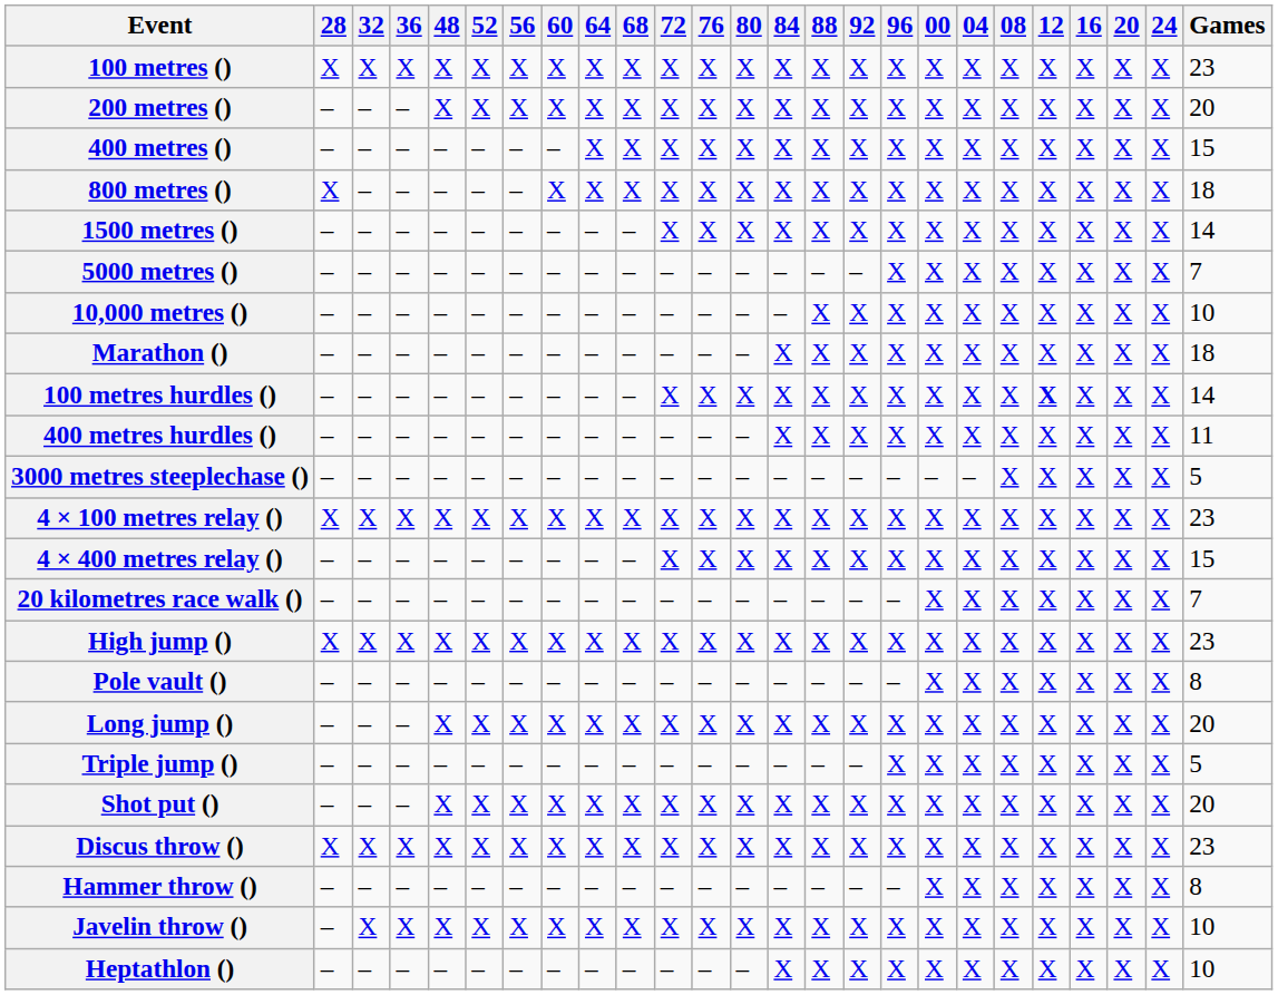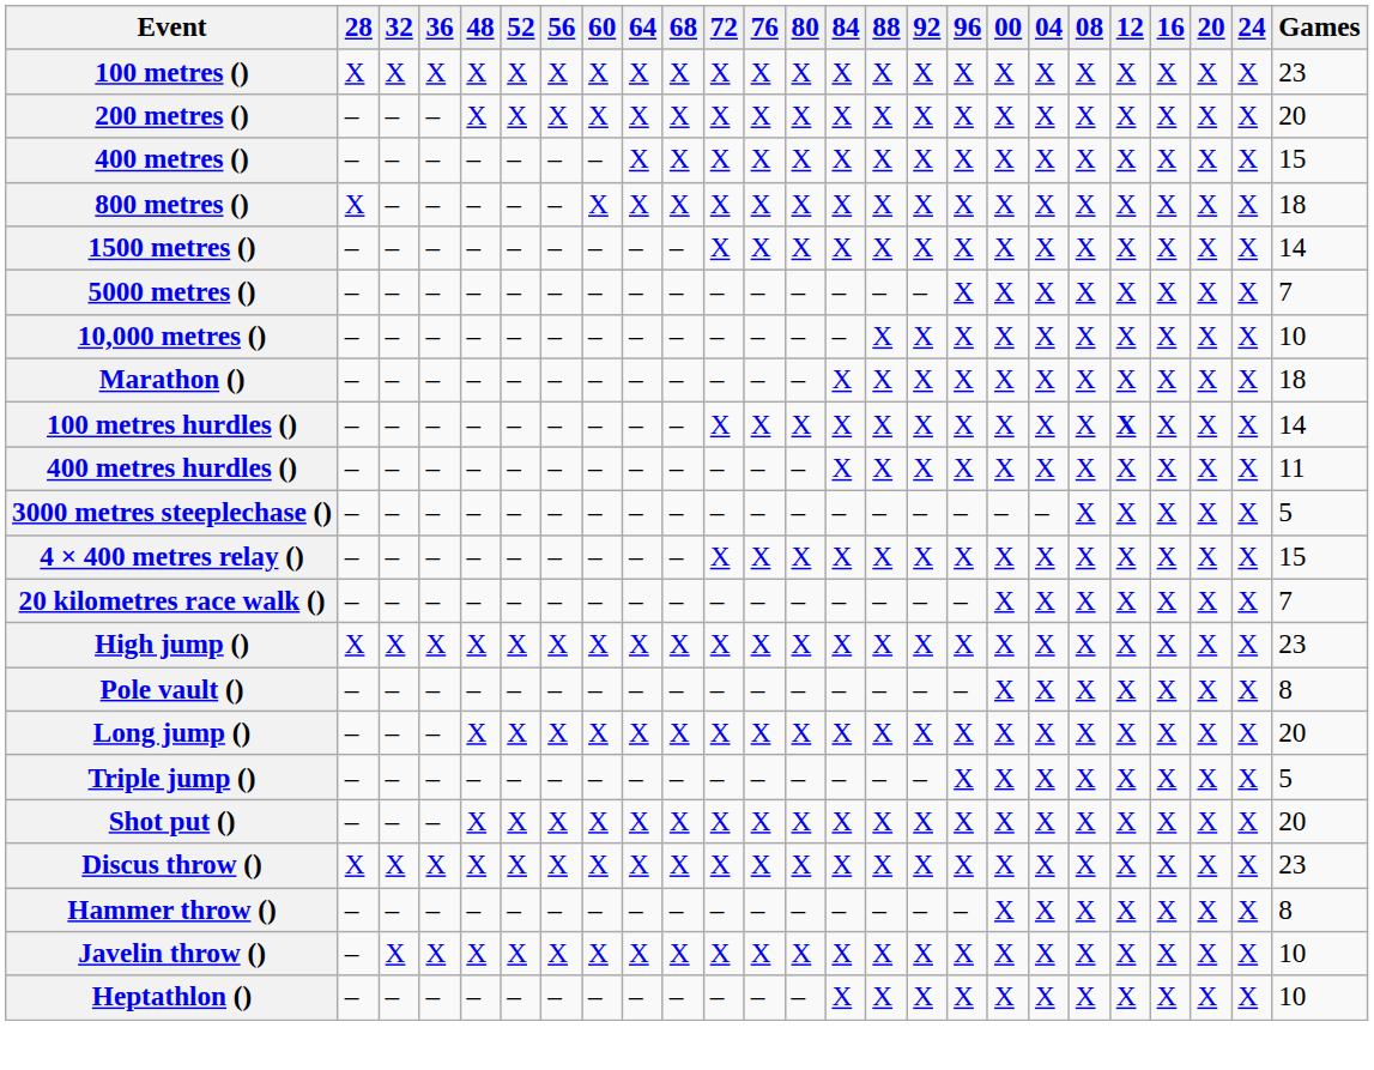 <table class="wikitable plainrowheaders sticky-header defaultcenter">
 <tr>
 <th scope="col">Event</th>
 <th><a href='#'>28</a></th>
 <th scope="col"><a href='#'>32</a></th>
 <th scope="col"><a href='#'>36</a></th>
 <th scope="col"><a href='#'>48</a></th>
 <th scope="col"><a href='#'>52</a></th>
 <th scope="col"><a href='#'>56</a></th>
 <th scope="col"><a href='#'>60</a></th>
 <th scope="col"><a href='#'>64</a></th>
 <th scope="col"><a href='#'>68</a></th>
 <th scope="col"><a href='#'>72</a></th>
 <th scope="col"><a href='#'>76</a></th>
 <th scope="col"><a href='#'>80</a></th>
 <th scope="col"><a href='#'>84</a></th>
 <th scope="col"><a href='#'>88</a></th>
 <th scope="col"><a href='#'>92</a></th>
 <th scope="col"><a href='#'>96</a></th>
 <th scope="col"><a href='#'>00</a></th>
 <th scope="col"><a href='#'>04</a></th>
 <th scope="col"><a href='#'>08</a></th>
 <th scope="col"><a href='#'>12</a></th>
 <th scope="col"><a href='#'>16</a></th>
 <th scope="col"><a href='#'>20</a></th>
 <th scope="col"><a href='#'>24</a></th>
 <th scope="col">Games</th>
 </tr>
 <tr>
 <th scope="row"><a href='#'>100 metres</a> ()</th>
 <td><a href='#'>X</a></td>
 <td><a href='#'>X</a></td>
 <td><a href='#'>X</a></td>
 <td><a href='#'>X</a></td>
 <td><a href='#'>X</a></td>
 <td><a href='#'>X</a></td>
 <td><a href='#'>X</a></td>
 <td><a href='#'>X</a></td>
 <td><a href='#'>X</a></td>
 <td><a href='#'>X</a></td>
 <td><a href='#'>X</a></td>
 <td><a href='#'>X</a></td>
 <td><a href='#'>X</a></td>
 <td><a href='#'>X</a></td>
 <td><a href='#'>X</a></td>
 <td><a href='#'>X</a></td>
 <td><a href='#'>X</a></td>
 <td><a href='#'>X</a></td>
 <td><a href='#'>X</a></td>
 <td><a href='#'>X</a></td>
 <td><a href='#'>X</a></td>
 <td><a href='#'>X</a></td>
 <td><a href='#'>X</a></td>
 <td>23</td>
 </tr>
 <tr>
 <th scope="row"><a href='#'>200 metres</a> ()</th>
 <td>–</td>
 <td>–</td>
 <td>–</td>
 <td><a href='#'>X</a></td>
 <td><a href='#'>X</a></td>
 <td><a href='#'>X</a></td>
 <td><a href='#'>X</a></td>
 <td><a href='#'>X</a></td>
 <td><a href='#'>X</a></td>
 <td><a href='#'>X</a></td>
 <td><a href='#'>X</a></td>
 <td><a href='#'>X</a></td>
 <td><a href='#'>X</a></td>
 <td><a href='#'>X</a></td>
 <td><a href='#'>X</a></td>
 <td><a href='#'>X</a></td>
 <td><a href='#'>X</a></td>
 <td><a href='#'>X</a></td>
 <td><a href='#'>X</a></td>
 <td><a href='#'>X</a></td>
 <td><a href='#'>X</a></td>
 <td><a href='#'>X</a></td>
 <td><a href='#'>X</a></td>
 <td>20</td>
 </tr>
 <tr>
 <th scope="row"><a href='#'>400 metres</a> ()</th>
 <td>–</td>
 <td>–</td>
 <td>–</td>
 <td>–</td>
 <td>–</td>
 <td>–</td>
 <td>–</td>
 <td><a href='#'>X</a></td>
 <td><a href='#'>X</a></td>
 <td><a href='#'>X</a></td>
 <td><a href='#'>X</a></td>
 <td><a href='#'>X</a></td>
 <td><a href='#'>X</a></td>
 <td><a href='#'>X</a></td>
 <td><a href='#'>X</a></td>
 <td><a href='#'>X</a></td>
 <td><a href='#'>X</a></td>
 <td><a href='#'>X</a></td>
 <td><a href='#'>X</a></td>
 <td><a href='#'>X</a></td>
 <td><a href='#'>X</a></td>
 <td><a href='#'>X</a></td>
 <td><a href='#'>X</a></td>
 <td>15</td>
 </tr>
 <tr>
 <th scope="row"><a href='#'>800 metres</a> ()</th>
 <td><a href='#'>X</a></td>
 <td>–</td>
 <td>–</td>
 <td>–</td>
 <td>–</td>
 <td>–</td>
 <td><a href='#'>X</a></td>
 <td><a href='#'>X</a></td>
 <td><a href='#'>X</a></td>
 <td><a href='#'>X</a></td>
 <td><a href='#'>X</a></td>
 <td><a href='#'>X</a></td>
 <td><a href='#'>X</a></td>
 <td><a href='#'>X</a></td>
 <td><a href='#'>X</a></td>
 <td><a href='#'>X</a></td>
 <td><a href='#'>X</a></td>
 <td><a href='#'>X</a></td>
 <td><a href='#'>X</a></td>
 <td><a href='#'>X</a></td>
 <td><a href='#'>X</a></td>
 <td><a href='#'>X</a></td>
 <td><a href='#'>X</a></td>
 <td>18</td>
 </tr>
 <tr>
 <th scope="row"><a href='#'>1500 metres</a> ()</th>
 <td>–</td>
 <td>–</td>
 <td>–</td>
 <td>–</td>
 <td>–</td>
 <td>–</td>
 <td>–</td>
 <td>–</td>
 <td>–</td>
 <td><a href='#'>X</a></td>
 <td><a href='#'>X</a></td>
 <td><a href='#'>X</a></td>
 <td><a href='#'>X</a></td>
 <td><a href='#'>X</a></td>
 <td><a href='#'>X</a></td>
 <td><a href='#'>X</a></td>
 <td><a href='#'>X</a></td>
 <td><a href='#'>X</a></td>
 <td><a href='#'>X</a></td>
 <td><a href='#'>X</a></td>
 <td><a href='#'>X</a></td>
 <td><a href='#'>X</a></td>
 <td><a href='#'>X</a></td>
 <td>14</td>
 </tr>
 <tr>
 <th scope="row"><a href='#'>5000 metres</a> ()</th>
 <td>–</td>
 <td>–</td>
 <td>–</td>
 <td>–</td>
 <td>–</td>
 <td>–</td>
 <td>–</td>
 <td>–</td>
 <td>–</td>
 <td>–</td>
 <td>–</td>
 <td>–</td>
 <td>–</td>
 <td>–</td>
 <td>–</td>
 <td><a href='#'>X</a></td>
 <td><a href='#'>X</a></td>
 <td><a href='#'>X</a></td>
 <td><a href='#'>X</a></td>
 <td><a href='#'>X</a></td>
 <td><a href='#'>X</a></td>
 <td><a href='#'>X</a></td>
 <td><a href='#'>X</a></td>
 <td>7</td>
 </tr>
 <tr>
 <th scope="row"><a href='#'>10,000 metres</a> ()</th>
 <td>–</td>
 <td>–</td>
 <td>–</td>
 <td>–</td>
 <td>–</td>
 <td>–</td>
 <td>–</td>
 <td>–</td>
 <td>–</td>
 <td>–</td>
 <td>–</td>
 <td>–</td>
 <td>–</td>
 <td><a href='#'>X</a></td>
 <td><a href='#'>X</a></td>
 <td><a href='#'>X</a></td>
 <td><a href='#'>X</a></td>
 <td><a href='#'>X</a></td>
 <td><a href='#'>X</a></td>
 <td><a href='#'>X</a></td>
 <td><a href='#'>X</a></td>
 <td><a href='#'>X</a></td>
 <td><a href='#'>X</a></td>
 <td>10</td>
 </tr>
 <tr>
 <th scope="row"><a href='#'>Marathon</a> ()</th>
 <td>–</td>
 <td>–</td>
 <td>–</td>
 <td>–</td>
 <td>–</td>
 <td>–</td>
 <td>–</td>
 <td>–</td>
 <td>–</td>
 <td>–</td>
 <td>–</td>
 <td>–</td>
 <td><a href='#'>X</a></td>
 <td><a href='#'>X</a></td>
 <td><a href='#'>X</a></td>
 <td><a href='#'>X</a></td>
 <td><a href='#'>X</a></td>
 <td><a href='#'>X</a></td>
 <td><a href='#'>X</a></td>
 <td><a href='#'>X</a></td>
 <td><a href='#'>X</a></td>
 <td><a href='#'>X</a></td>
 <td><a href='#'>X</a></td>
 <td>18</td>
 </tr>
 <tr>
 <th scope="row"><a href='#'>100 metres hurdles</a> ()</th>
 <td>–</td>
 <td>–</td>
 <td>–</td>
 <td>–</td>
 <td>–</td>
 <td>–</td>
 <td>–</td>
 <td>–</td>
 <td>–</td>
 <td><a href='#'>X</a></td>
 <td><a href='#'>X</a></td>
 <td><a href='#'>X</a></td>
 <td><a href='#'>X</a></td>
 <td><a href='#'>X</a></td>
 <td><a href='#'>X</a></td>
 <td><a href='#'>X</a></td>
 <td><a href='#'>X</a></td>
 <td><a href='#'>X</a></td>
 <td><a href='#'>X</a></td>
 <td><strong><a href='#'>X</a></strong></td>
 <td><a href='#'>X</a></td>
 <td><a href='#'>X</a></td>
 <td><a href='#'>X</a></td>
 <td>14</td>
 </tr>
 <tr>
 <th scope="row"><a href='#'>400 metres hurdles</a> ()</th>
 <td>–</td>
 <td>–</td>
 <td>–</td>
 <td>–</td>
 <td>–</td>
 <td>–</td>
 <td>–</td>
 <td>–</td>
 <td>–</td>
 <td>–</td>
 <td>–</td>
 <td>–</td>
 <td><a href='#'>X</a></td>
 <td><a href='#'>X</a></td>
 <td><a href='#'>X</a></td>
 <td><a href='#'>X</a></td>
 <td><a href='#'>X</a></td>
 <td><a href='#'>X</a></td>
 <td><a href='#'>X</a></td>
 <td><a href='#'>X</a></td>
 <td><a href='#'>X</a></td>
 <td><a href='#'>X</a></td>
 <td><a href='#'>X</a></td>
 <td>11</td>
 </tr>
 <tr>
 <th scope="row"><a href='#'>3000 metres steeplechase</a> ()</th>
 <td>–</td>
 <td>–</td>
 <td>–</td>
 <td>–</td>
 <td>–</td>
 <td>–</td>
 <td>–</td>
 <td>–</td>
 <td>–</td>
 <td>–</td>
 <td>–</td>
 <td>–</td>
 <td>–</td>
 <td>–</td>
 <td>–</td>
 <td>–</td>
 <td>–</td>
 <td>–</td>
 <td><a href='#'>X</a></td>
 <td><a href='#'>X</a></td>
 <td><a href='#'>X</a></td>
 <td><a href='#'>X</a></td>
 <td><a href='#'>X</a></td>
 <td>5</td>
 </tr>
 <tr>
-<th scope="row"><a href='#'>4 × 100 metres relay</a> ()</th>
-<td><a href='#'>X</a></td>
-<td><a href='#'>X</a></td>
-<td><a href='#'>X</a></td>
-<td><a href='#'>X</a></td>
-<td><a href='#'>X</a></td>
-<td><a href='#'>X</a></td>
-<td><a href='#'>X</a></td>
-<td><a href='#'>X</a></td>
-<td><a href='#'>X</a></td>
-<td><a href='#'>X</a></td>
-<td><a href='#'>X</a></td>
-<td><a href='#'>X</a></td>
-<td><a href='#'>X</a></td>
-<td><a href='#'>X</a></td>
-<td><a href='#'>X</a></td>
-<td><a href='#'>X</a></td>
-<td><a href='#'>X</a></td>
-<td><a href='#'>X</a></td>
-<td><a href='#'>X</a></td>
-<td><a href='#'>X</a></td>
-<td><a href='#'>X</a></td>
-<td><a href='#'>X</a></td>
-<td><a href='#'>X</a></td>
-<td>23</td>
-</tr>
-<tr>
 <th scope="row"><a href='#'>4 × 400 metres relay</a> ()</th>
 <td>–</td>
 <td>–</td>
 <td>–</td>
 <td>–</td>
 <td>–</td>
 <td>–</td>
 <td>–</td>
 <td>–</td>
 <td>–</td>
 <td><a href='#'>X</a></td>
 <td><a href='#'>X</a></td>
 <td><a href='#'>X</a></td>
 <td><a href='#'>X</a></td>
 <td><a href='#'>X</a></td>
 <td><a href='#'>X</a></td>
 <td><a href='#'>X</a></td>
 <td><a href='#'>X</a></td>
 <td><a href='#'>X</a></td>
 <td><a href='#'>X</a></td>
 <td><a href='#'>X</a></td>
 <td><a href='#'>X</a></td>
 <td><a href='#'>X</a></td>
 <td><a href='#'>X</a></td>
 <td>15</td>
 </tr>
 <tr>
 <th scope="row"><a href='#'>20 kilometres race walk</a> ()</th>
 <td>–</td>
 <td>–</td>
 <td>–</td>
 <td>–</td>
 <td>–</td>
 <td>–</td>
 <td>–</td>
 <td>–</td>
 <td>–</td>
 <td>–</td>
 <td>–</td>
 <td>–</td>
 <td>–</td>
 <td>–</td>
 <td>–</td>
 <td>–</td>
 <td><a href='#'>X</a></td>
 <td><a href='#'>X</a></td>
 <td><a href='#'>X</a></td>
 <td><a href='#'>X</a></td>
 <td><a href='#'>X</a></td>
 <td><a href='#'>X</a></td>
 <td><a href='#'>X</a></td>
 <td>7</td>
 </tr>
 <tr>
 <th scope="row"><a href='#'>High jump</a> ()</th>
 <td><a href='#'>X</a></td>
 <td><a href='#'>X</a></td>
 <td><a href='#'>X</a></td>
 <td><a href='#'>X</a></td>
 <td><a href='#'>X</a></td>
 <td><a href='#'>X</a></td>
 <td><a href='#'>X</a></td>
 <td><a href='#'>X</a></td>
 <td><a href='#'>X</a></td>
 <td><a href='#'>X</a></td>
 <td><a href='#'>X</a></td>
 <td><a href='#'>X</a></td>
 <td><a href='#'>X</a></td>
 <td><a href='#'>X</a></td>
 <td><a href='#'>X</a></td>
 <td><a href='#'>X</a></td>
 <td><a href='#'>X</a></td>
 <td><a href='#'>X</a></td>
 <td><a href='#'>X</a></td>
 <td><a href='#'>X</a></td>
 <td><a href='#'>X</a></td>
 <td><a href='#'>X</a></td>
 <td><a href='#'>X</a></td>
 <td>23</td>
 </tr>
 <tr>
 <th scope="row"><a href='#'>Pole vault</a> ()</th>
 <td>–</td>
 <td>–</td>
 <td>–</td>
 <td>–</td>
 <td>–</td>
 <td>–</td>
 <td>–</td>
 <td>–</td>
 <td>–</td>
 <td>–</td>
 <td>–</td>
 <td>–</td>
 <td>–</td>
 <td>–</td>
 <td>–</td>
 <td>–</td>
 <td><a href='#'>X</a></td>
 <td><a href='#'>X</a></td>
 <td><a href='#'>X</a></td>
 <td><a href='#'>X</a></td>
 <td><a href='#'>X</a></td>
 <td><a href='#'>X</a></td>
 <td><a href='#'>X</a></td>
 <td>8</td>
 </tr>
 <tr>
 <th scope="row"><a href='#'>Long jump</a> ()</th>
 <td>–</td>
 <td>–</td>
 <td>–</td>
 <td><a href='#'>X</a></td>
 <td><a href='#'>X</a></td>
 <td><a href='#'>X</a></td>
 <td><a href='#'>X</a></td>
 <td><a href='#'>X</a></td>
 <td><a href='#'>X</a></td>
 <td><a href='#'>X</a></td>
 <td><a href='#'>X</a></td>
 <td><a href='#'>X</a></td>
 <td><a href='#'>X</a></td>
 <td><a href='#'>X</a></td>
 <td><a href='#'>X</a></td>
 <td><a href='#'>X</a></td>
 <td><a href='#'>X</a></td>
 <td><a href='#'>X</a></td>
 <td><a href='#'>X</a></td>
 <td><a href='#'>X</a></td>
 <td><a href='#'>X</a></td>
 <td><a href='#'>X</a></td>
 <td><a href='#'>X</a></td>
 <td>20</td>
 </tr>
 <tr>
 <th scope="row"><a href='#'>Triple jump</a> ()</th>
 <td>–</td>
 <td>–</td>
 <td>–</td>
 <td>–</td>
 <td>–</td>
 <td>–</td>
 <td>–</td>
 <td>–</td>
 <td>–</td>
 <td>–</td>
 <td>–</td>
 <td>–</td>
 <td>–</td>
 <td>–</td>
 <td>–</td>
 <td><a href='#'>X</a></td>
 <td><a href='#'>X</a></td>
 <td><a href='#'>X</a></td>
 <td><a href='#'>X</a></td>
 <td><a href='#'>X</a></td>
 <td><a href='#'>X</a></td>
 <td><a href='#'>X</a></td>
 <td><a href='#'>X</a></td>
 <td>5</td>
 </tr>
 <tr>
 <th scope="row"><a href='#'>Shot put</a> ()</th>
 <td>–</td>
 <td>–</td>
 <td>–</td>
 <td><a href='#'>X</a></td>
 <td><a href='#'>X</a></td>
 <td><a href='#'>X</a></td>
 <td><a href='#'>X</a></td>
 <td><a href='#'>X</a></td>
 <td><a href='#'>X</a></td>
 <td><a href='#'>X</a></td>
 <td><a href='#'>X</a></td>
 <td><a href='#'>X</a></td>
 <td><a href='#'>X</a></td>
 <td><a href='#'>X</a></td>
 <td><a href='#'>X</a></td>
 <td><a href='#'>X</a></td>
 <td><a href='#'>X</a></td>
 <td><a href='#'>X</a></td>
 <td><a href='#'>X</a></td>
 <td><a href='#'>X</a></td>
 <td><a href='#'>X</a></td>
 <td><a href='#'>X</a></td>
 <td><a href='#'>X</a></td>
 <td>20</td>
 </tr>
 <tr>
 <th scope="row"><a href='#'>Discus throw</a> ()</th>
 <td><a href='#'>X</a></td>
 <td><a href='#'>X</a></td>
 <td><a href='#'>X</a></td>
 <td><a href='#'>X</a></td>
 <td><a href='#'>X</a></td>
 <td><a href='#'>X</a></td>
 <td><a href='#'>X</a></td>
 <td><a href='#'>X</a></td>
 <td><a href='#'>X</a></td>
 <td><a href='#'>X</a></td>
 <td><a href='#'>X</a></td>
 <td><a href='#'>X</a></td>
 <td><a href='#'>X</a></td>
 <td><a href='#'>X</a></td>
 <td><a href='#'>X</a></td>
 <td><a href='#'>X</a></td>
 <td><a href='#'>X</a></td>
 <td><a href='#'>X</a></td>
 <td><a href='#'>X</a></td>
 <td><a href='#'>X</a></td>
 <td><a href='#'>X</a></td>
 <td><a href='#'>X</a></td>
 <td><a href='#'>X</a></td>
 <td>23</td>
 </tr>
 <tr>
 <th scope="row"><a href='#'>Hammer throw</a> ()</th>
 <td>–</td>
 <td>–</td>
 <td>–</td>
 <td>–</td>
 <td>–</td>
 <td>–</td>
 <td>–</td>
 <td>–</td>
 <td>–</td>
 <td>–</td>
 <td>–</td>
 <td>–</td>
 <td>–</td>
 <td>–</td>
 <td>–</td>
 <td>–</td>
 <td><a href='#'>X</a></td>
 <td><a href='#'>X</a></td>
 <td><a href='#'>X</a></td>
 <td><a href='#'>X</a></td>
 <td><a href='#'>X</a></td>
 <td><a href='#'>X</a></td>
 <td><a href='#'>X</a></td>
 <td>8</td>
 </tr>
 <tr>
 <th scope="row"><a href='#'>Javelin throw</a> ()</th>
 <td>–</td>
 <td><a href='#'>X</a></td>
 <td><a href='#'>X</a></td>
 <td><a href='#'>X</a></td>
 <td><a href='#'>X</a></td>
 <td><a href='#'>X</a></td>
 <td><a href='#'>X</a></td>
 <td><a href='#'>X</a></td>
 <td><a href='#'>X</a></td>
 <td><a href='#'>X</a></td>
 <td><a href='#'>X</a></td>
 <td><a href='#'>X</a></td>
 <td><a href='#'>X</a></td>
 <td><a href='#'>X</a></td>
 <td><a href='#'>X</a></td>
 <td><a href='#'>X</a></td>
 <td><a href='#'>X</a></td>
 <td><a href='#'>X</a></td>
 <td><a href='#'>X</a></td>
 <td><a href='#'>X</a></td>
 <td><a href='#'>X</a></td>
 <td><a href='#'>X</a></td>
 <td><a href='#'>X</a></td>
 <td>10</td>
 </tr>
 <tr>
 <th scope="row"><a href='#'>Heptathlon</a> ()</th>
 <td>–</td>
 <td>–</td>
 <td>–</td>
 <td>–</td>
 <td>–</td>
 <td>–</td>
 <td>–</td>
 <td>–</td>
 <td>–</td>
 <td>–</td>
 <td>–</td>
 <td>–</td>
 <td><a href='#'>X</a></td>
 <td><a href='#'>X</a></td>
 <td><a href='#'>X</a></td>
 <td><a href='#'>X</a></td>
 <td><a href='#'>X</a></td>
 <td><a href='#'>X</a></td>
 <td><a href='#'>X</a></td>
 <td><a href='#'>X</a></td>
 <td><a href='#'>X</a></td>
 <td><a href='#'>X</a></td>
 <td><a href='#'>X</a></td>
 <td>10</td>
 </tr>
 </table>
